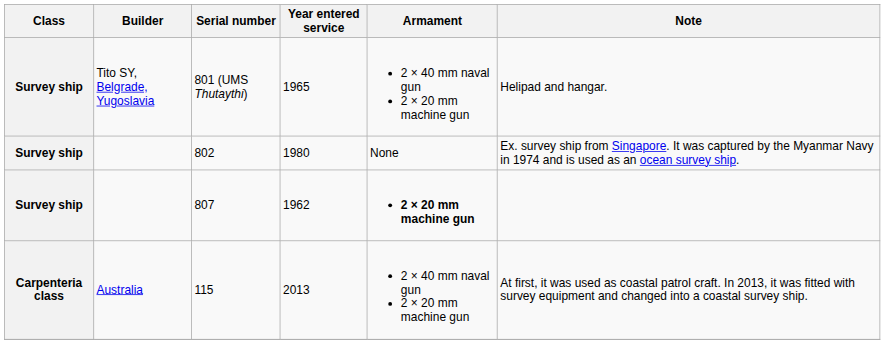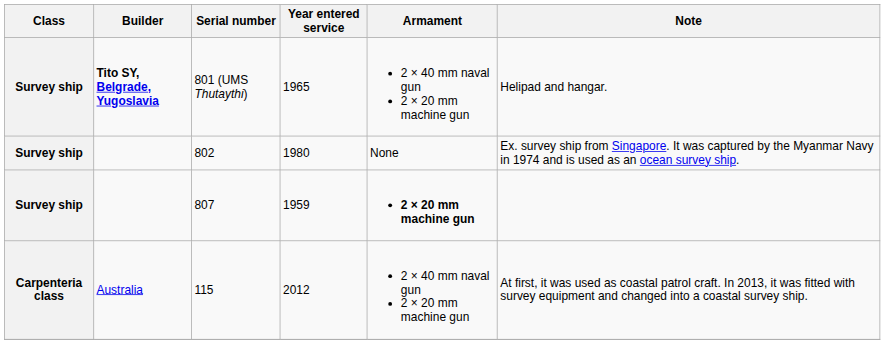 <table class="wikitable" style="font-size:97%; width:90%">
 <tr>
 <th>Class</th>
 <th width="120">Builder</th>
 <th>Serial number</th>
 <th>Year entered service</th>
 <th>Armament</th>
 <th>Note</th>
 </tr>
 <tr>
 <th rowspan="1">Survey ship</th>
-<td rowspan="1">Tito SY, <a href='#'>Belgrade, Yugoslavia</a> </td>
+<td rowspan="1"><strong>Tito SY, <a href='#'>Belgrade, Yugoslavia</a> </strong></td>
 <td>801 (UMS <em>Thutaythi</em>)</td>
 <td>1965</td>
 <td rowspan="1"><br><ul><li>2 × 40 mm naval gun</li><li>2 × 20 mm machine gun</li></ul></td>
 <td>Helipad and hangar.</td>
 </tr>
 <tr>
 <th rowspan="1">Survey ship</th>
 <td rowspan="1"></td>
 <td>802</td>
 <td>1980</td>
 <td rowspan="1">None</td>
 <td>Ex. survey ship from <a href='#'>Singapore</a>. It was captured by the Myanmar Navy in 1974 and is used as an <a href='#'>ocean survey ship</a>.</td>
 </tr>
 <tr>
 <th rowspan="1">Survey ship</th>
 <td rowspan="1"></td>
 <td>807</td>
-<td>1962</td>
+<td>1959</td>
 <td rowspan="1"><strong><br><ul><li>2 × 20 mm machine gun</li></ul></strong></td>
 <td></td>
 </tr>
 <tr>
 <th rowspan="1">Carpenteria class</th>
 <td rowspan="1"><a href='#'>Australia</a> </td>
 <td>115</td>
-<td>2013</td>
+<td>2012</td>
 <td rowspan="1"><br><ul><li>2 × 40 mm naval gun</li><li>2 × 20 mm machine gun</li></ul></td>
 <td>At first, it was used as coastal patrol craft. In 2013, it was fitted with survey equipment and changed into a coastal survey ship.</td>
 </tr>
 <tr>
 </tr>
 </table>
